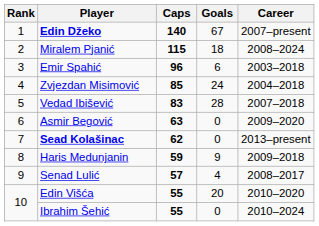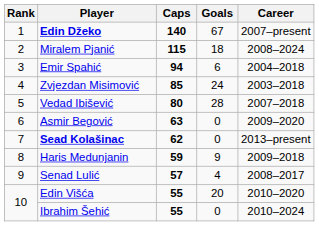 <table class="wikitable sortable" style="text-align:center">
 <tr>
 <th width=25>Rank</th>
 <th class="unsortable" style="width:160px;">Player</th>
 <th width=50>Caps</th>
 <th width=50>Goals</th>
 <th class="unsortable" style="width:100px;">Career</th>
 </tr>
 <tr>
 <td>1</td>
 <td align=left><strong><a href='#'>Edin Džeko</a></strong></td>
 <td><strong>140</strong></td>
 <td>67</td>
 <td>2007–present</td>
 </tr>
 <tr>
 <td>2</td>
 <td align=left><a href='#'>Miralem Pjanić</a></td>
 <td><strong>115</strong></td>
 <td>18</td>
 <td>2008–2024</td>
 </tr>
 <tr>
 <td>3</td>
 <td align=left><a href='#'>Emir Spahić</a></td>
-<td><strong>96</strong></td>
+<td><strong>94</strong></td>
 <td>6</td>
-<td>2003–2018</td>
+<td>2004–2018</td>
 </tr>
 <tr>
 <td>4</td>
 <td align=left><a href='#'>Zvjezdan Misimović</a></td>
 <td><strong>85</strong></td>
 <td>24</td>
-<td>2004–2018</td>
+<td>2003–2018</td>
 </tr>
 <tr>
 <td>5</td>
 <td align=left><a href='#'>Vedad Ibišević</a></td>
-<td><strong>83</strong></td>
+<td><strong>80</strong></td>
 <td>28</td>
 <td>2007–2018</td>
 </tr>
 <tr>
 <td>6</td>
 <td align=left><a href='#'>Asmir Begović</a></td>
 <td><strong>63</strong></td>
 <td>0</td>
 <td>2009–2020</td>
 </tr>
 <tr>
 <td>7</td>
 <td align=left><strong><a href='#'>Sead Kolašinac</a></strong></td>
 <td><strong>62</strong></td>
 <td>0</td>
 <td>2013–present</td>
 </tr>
 <tr>
 <td>8</td>
 <td align=left><a href='#'>Haris Medunjanin</a></td>
 <td><strong>59</strong></td>
 <td>9</td>
 <td>2009–2018</td>
 </tr>
 <tr>
 <td>9</td>
 <td align=left><a href='#'>Senad Lulić</a></td>
 <td><strong>57</strong></td>
 <td>4</td>
 <td>2008–2017</td>
 </tr>
 <tr>
 <td rowspan="2">10</td>
 <td align=left><a href='#'>Edin Višća</a></td>
 <td><strong>55</strong></td>
 <td>20</td>
 <td>2010–2020</td>
 </tr>
 <tr>
 <td align=left><a href='#'>Ibrahim Šehić</a></td>
 <td><strong>55</strong></td>
 <td>0</td>
 <td>2010–2024</td>
 </tr>
 </table>
